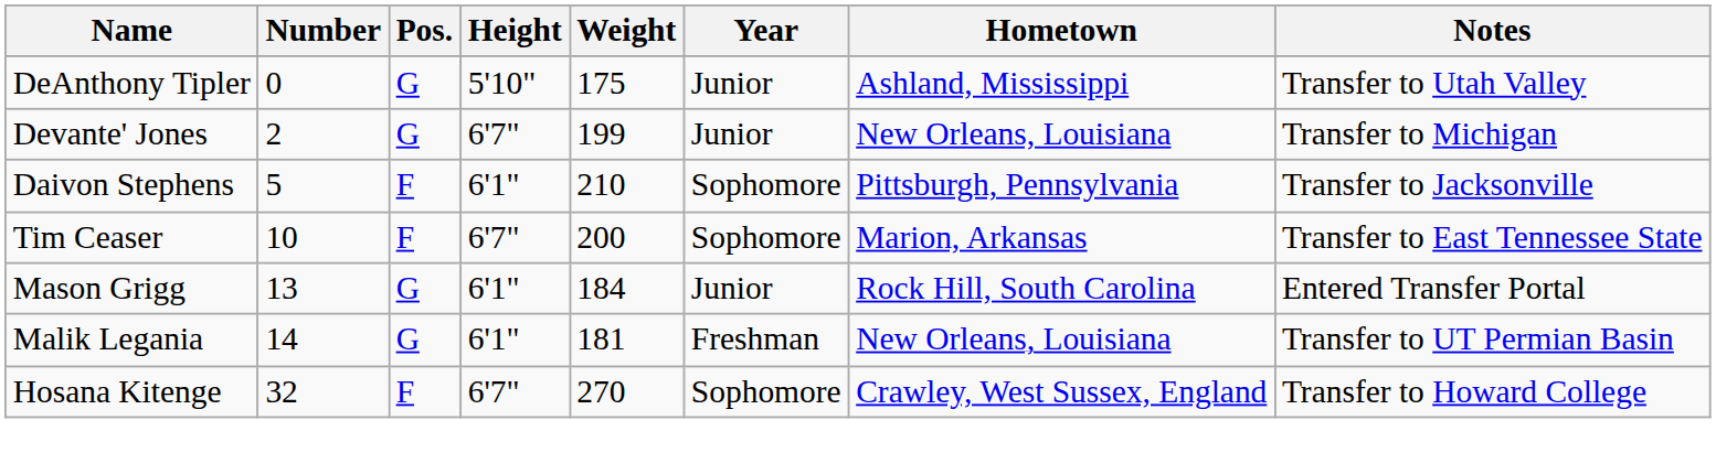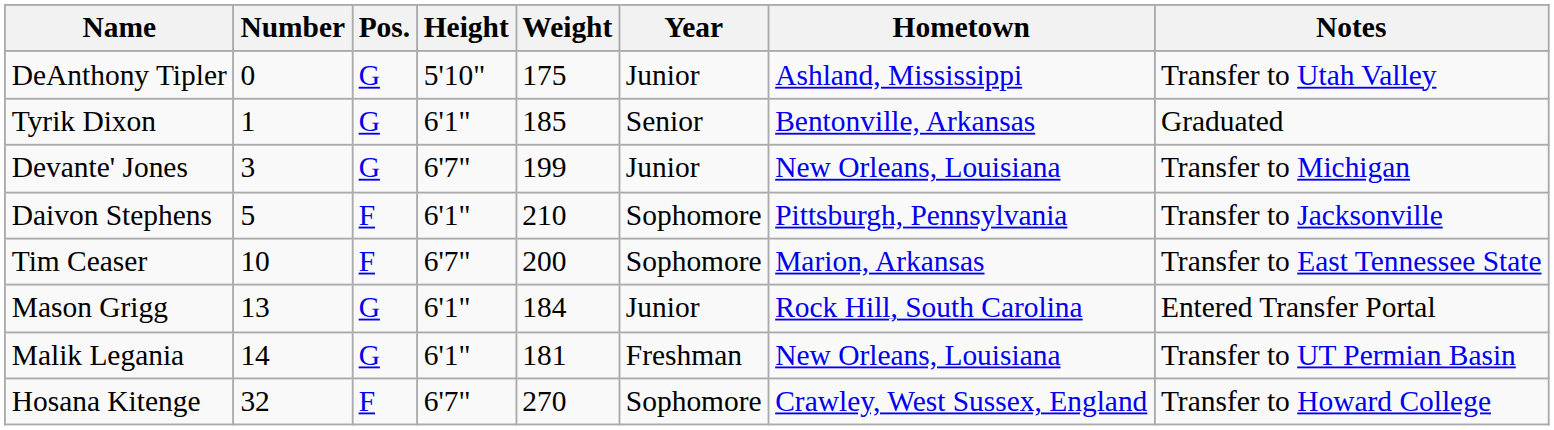 <table class="wikitable sortable" border="1">
 <tr>
 <th>Name</th>
 <th>Number</th>
 <th>Pos.</th>
 <th>Height</th>
 <th>Weight</th>
 <th>Year</th>
 <th>Hometown</th>
 <th class="wikitable">Notes</th>
 </tr>
 <tr>
 <td>DeAnthony Tipler</td>
 <td>0</td>
 <td><a href='#'>G</a></td>
 <td>5'10"</td>
 <td>175</td>
 <td>Junior</td>
 <td><a href='#'>Ashland, Mississippi</a></td>
 <td>Transfer to <a href='#'>Utah Valley</a></td>
 </tr>
 <tr>
+<td>Tyrik Dixon</td>
+<td>1</td>
+<td><a href='#'>G</a></td>
+<td>6'1"</td>
+<td>185</td>
+<td>Senior</td>
+<td><a href='#'>Bentonville, Arkansas</a></td>
+<td>Graduated</td>
+</tr>
+<tr>
 <td>Devante' Jones</td>
-<td>2</td>
+<td>3</td>
 <td><a href='#'>G</a></td>
 <td>6'7"</td>
 <td>199</td>
 <td>Junior</td>
 <td><a href='#'>New Orleans, Louisiana</a></td>
 <td>Transfer to <a href='#'>Michigan</a></td>
 </tr>
 <tr>
 <td>Daivon Stephens</td>
 <td>5</td>
 <td><a href='#'>F</a></td>
 <td>6'1"</td>
 <td>210</td>
 <td>Sophomore</td>
 <td><a href='#'>Pittsburgh, Pennsylvania</a></td>
 <td>Transfer to <a href='#'>Jacksonville</a></td>
 </tr>
 <tr>
 <td>Tim Ceaser</td>
 <td>10</td>
 <td><a href='#'>F</a></td>
 <td>6'7"</td>
 <td>200</td>
 <td>Sophomore</td>
 <td><a href='#'>Marion, Arkansas</a></td>
 <td>Transfer to <a href='#'>East Tennessee State</a></td>
 </tr>
 <tr>
 <td>Mason Grigg</td>
 <td>13</td>
 <td><a href='#'>G</a></td>
 <td>6'1"</td>
 <td>184</td>
 <td>Junior</td>
 <td><a href='#'>Rock Hill, South Carolina</a></td>
 <td>Entered Transfer Portal</td>
 </tr>
 <tr>
 <td>Malik Legania</td>
 <td>14</td>
 <td><a href='#'>G</a></td>
 <td>6'1"</td>
 <td>181</td>
 <td>Freshman</td>
 <td><a href='#'>New Orleans, Louisiana</a></td>
 <td>Transfer to <a href='#'>UT Permian Basin</a></td>
 </tr>
 <tr>
 <td>Hosana Kitenge</td>
 <td>32</td>
 <td><a href='#'>F</a></td>
 <td>6'7"</td>
 <td>270</td>
 <td>Sophomore</td>
 <td><a href='#'>Crawley, West Sussex, England</a></td>
 <td>Transfer to <a href='#'>Howard College</a></td>
 </tr>
 </table>
